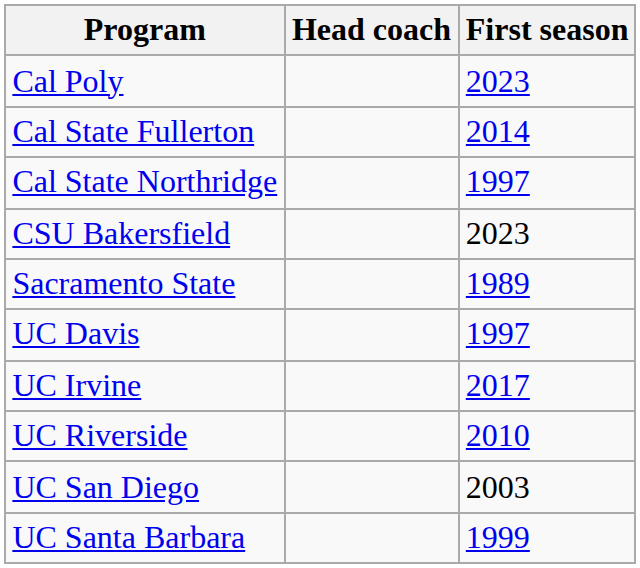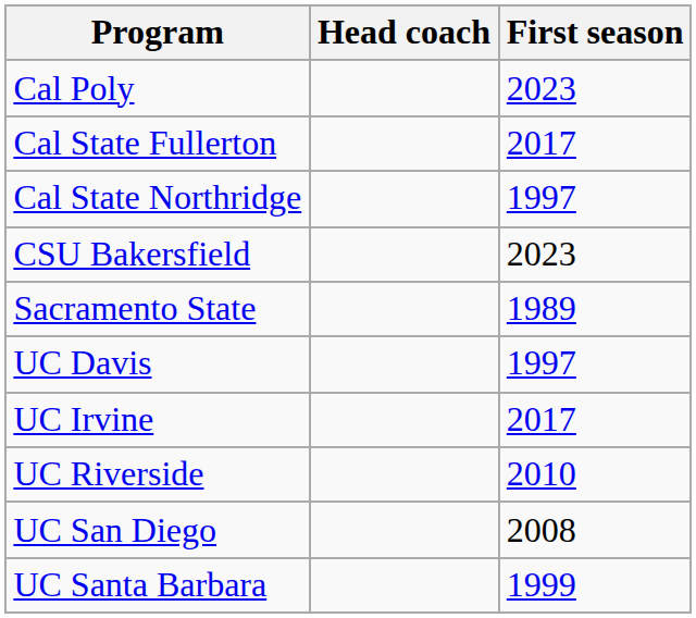 <table class="wikitable sortable">
 <tr>
 <th>Program</th>
 <th>Head coach</th>
 <th>First season</th>
 </tr>
 <tr>
 <td><a href='#'>Cal Poly</a></td>
 <td></td>
 <td><a href='#'>2023</a></td>
 </tr>
 <tr>
 <td><a href='#'>Cal State Fullerton</a></td>
 <td></td>
-<td><a href='#'>2014</a></td>
+<td><a href='#'>2017</a></td>
 </tr>
 <tr>
 <td><a href='#'>Cal State Northridge</a></td>
 <td></td>
 <td><a href='#'>1997</a></td>
 </tr>
 <tr>
 <td><a href='#'>CSU Bakersfield</a></td>
 <td></td>
 <td>2023</td>
 </tr>
 <tr>
 <td><a href='#'>Sacramento State</a></td>
 <td></td>
 <td><a href='#'>1989</a></td>
 </tr>
 <tr>
 <td><a href='#'>UC Davis</a></td>
 <td></td>
 <td><a href='#'>1997</a></td>
 </tr>
 <tr>
 <td><a href='#'>UC Irvine</a></td>
 <td></td>
 <td><a href='#'>2017</a></td>
 </tr>
 <tr>
 <td><a href='#'>UC Riverside</a></td>
 <td></td>
 <td><a href='#'>2010</a></td>
 </tr>
 <tr>
 <td><a href='#'>UC San Diego</a></td>
 <td></td>
-<td>2003</td>
+<td>2008</td>
 </tr>
 <tr>
 <td><a href='#'>UC Santa Barbara</a></td>
 <td></td>
 <td><a href='#'>1999</a></td>
 </tr>
 </table>
